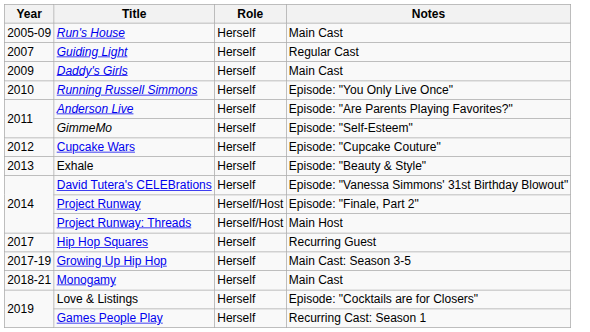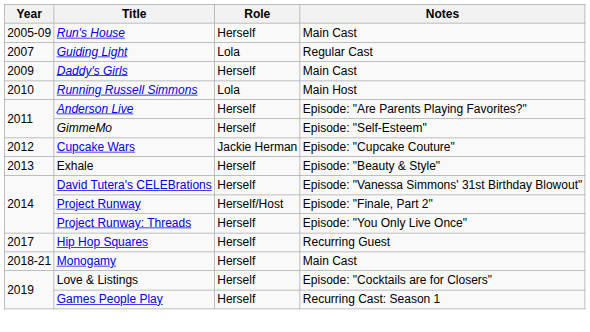 <table class="wikitable sortable">
 <tr>
 <th>Year</th>
 <th>Title</th>
 <th>Role</th>
 <th>Notes</th>
 </tr>
 <tr>
 <td>2005-09</td>
 <td><em><a href='#'>Run's House</a></em></td>
 <td>Herself</td>
 <td>Main Cast</td>
 </tr>
 <tr>
 <td>2007</td>
 <td><em><a href='#'>Guiding Light</a></em></td>
-<td>Herself</td>
+<td>Lola</td>
 <td>Regular Cast</td>
 </tr>
 <tr>
 <td>2009</td>
 <td><em><a href='#'>Daddy's Girls</a></em></td>
 <td>Herself</td>
 <td>Main Cast</td>
 </tr>
 <tr>
 <td>2010</td>
 <td><em><a href='#'>Running Russell Simmons</a></em></td>
-<td>Herself</td>
-<td>Episode: "You Only Live Once"</td>
+<td>Lola</td>
+<td>Main Host</td>
 </tr>
 <tr>
 <td rowspan="2">2011</td>
 <td><em><a href='#'>Anderson Live</a></em></td>
 <td>Herself</td>
 <td>Episode: "Are Parents Playing Favorites?"</td>
 </tr>
 <tr>
 <td><em>GimmeMo<strong></td>
 <td>Herself</td>
 <td>Episode: "Self-Esteem"</td>
 </tr>
 <tr>
 <td>2012</td>
 <td></em><a href='#'>Cupcake Wars</a><em></td>
-<td>Herself</td>
+<td>Jackie Herman</td>
 <td>Episode: "Cupcake Couture"</td>
 </tr>
 <tr>
 <td>2013</td>
 <td></em>Exhale<em></td>
 <td>Herself</td>
 <td>Episode: "Beauty & Style"</td>
 </tr>
 <tr>
 <td rowspan="3">2014</td>
 <td></em><a href='#'>David Tutera's CELEBrations</a><em></td>
 <td>Herself</td>
 <td>Episode: "Vanessa Simmons' 31st Birthday Blowout"</td>
 </tr>
 <tr>
 <td></em><a href='#'>Project Runway</a><em></td>
 <td>Herself/Host</td>
 <td>Episode: "Finale, Part 2"</td>
 </tr>
 <tr>
 <td></em><a href='#'>Project Runway: Threads</a><em></td>
-<td>Herself/Host</td>
-<td>Main Host</td>
+<td>Herself</td>
+<td>Episode: "You Only Live Once"</td>
 </tr>
 <tr>
 <td>2017</td>
 <td></em><a href='#'>Hip Hop Squares</a><em></td>
 <td>Herself</td>
 <td>Recurring Guest</td>
-</tr>
-<tr>
-<td>2017-19</td>
-<td></em><a href='#'>Growing Up Hip Hop</a><em></td>
-<td>Herself</td>
-<td>Main Cast: Season 3-5</td>
 </tr>
 <tr>
 <td>2018-21</td>
 <td></em><a href='#'>Monogamy</a><em></td>
 <td>Herself</td>
 <td>Main Cast</td>
 </tr>
 <tr>
 <td rowspan="2">2019</td>
 <td></em>Love & Listings<em></td>
 <td>Herself</td>
 <td>Episode: "Cocktails are for Closers"</td>
 </tr>
 <tr>
 <td></em><a href='#'>Games People Play</a><em></td>
 <td>Herself</td>
 <td>Recurring Cast: Season 1</td>
 </tr>
 </table>
